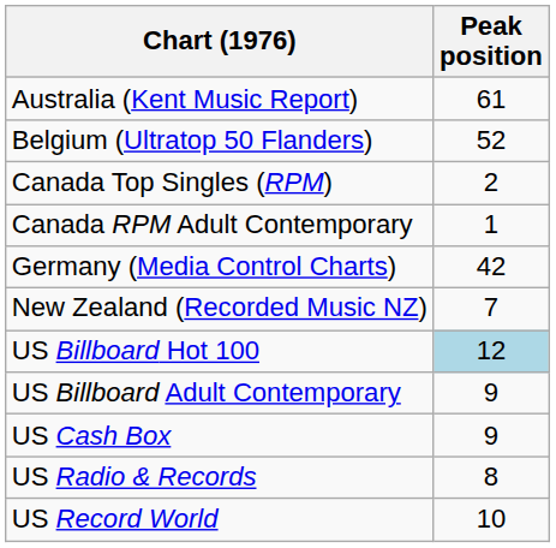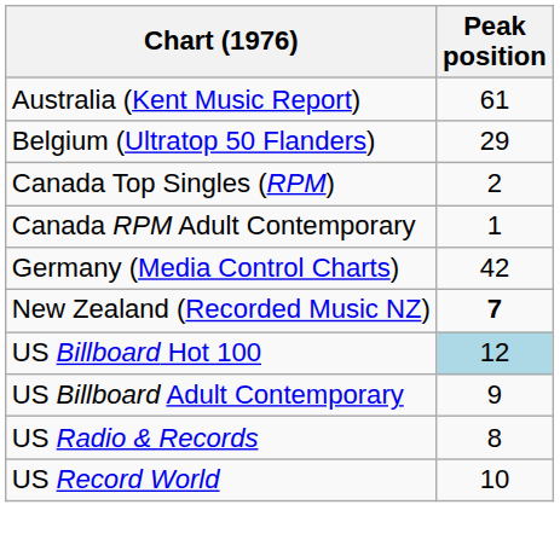 <table class="wikitable sortable">
 <tr>
 <th>Chart (1976)</th>
 <th>Peak<br>position</th>
 </tr>
 <tr>
 <td>Australia (<a href='#'>Kent Music Report</a>)</td>
 <td align="center">61</td>
 </tr>
 <tr>
 <td>Belgium (<a href='#'>Ultratop 50 Flanders</a>)</td>
-<td align="center">52</td>
+<td align="center">29</td>
 </tr>
 <tr>
 <td>Canada Top Singles (<em><a href='#'>RPM</a></em>)</td>
 <td align="center">2</td>
 </tr>
 <tr>
 <td>Canada <em>RPM</em> Adult Contemporary</td>
 <td align="center">1</td>
 </tr>
 <tr>
 <td>Germany (<a href='#'>Media Control Charts</a>)</td>
 <td align="center">42</td>
 </tr>
 <tr>
 <td>New Zealand (<a href='#'>Recorded Music NZ</a>)</td>
-<td align="center">7</td>
+<td align="center"><strong>7</strong></td>
 </tr>
 <tr>
 <td>US <a href='#'><em>Billboard</em> Hot 100</a></td>
 <td align="center" style="background: lightblue;">12</td>
 </tr>
 <tr>
 <td>US <em>Billboard</em> <a href='#'>Adult Contemporary</a></td>
-<td align="center">9</td>
-</tr>
-<tr>
-<td>US <em><a href='#'>Cash Box</a></em> </td>
 <td align="center">9</td>
 </tr>
 <tr>
 <td>US <em><a href='#'>Radio & Records</a></em></td>
 <td align="center">8</td>
 </tr>
 <tr>
 <td>US <em><a href='#'>Record World</a></em> </td>
 <td align="center">10</td>
 </tr>
 </table>
